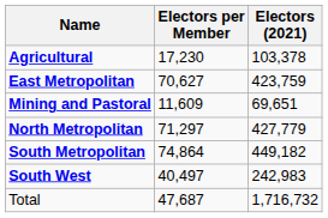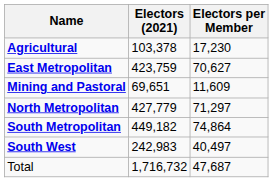 <table class="wikitable">
 <tr>
 <th>Name</th>
+<th>Electors <br> (2021)</th>
 <th>Electors per<br> Member</th>
-<th>Electors <br> (2021)</th>
 </tr>
 <tr>
 <td><strong><a href='#'>Agricultural</a></strong></td>
+<td>103,378</td>
 <td>17,230</td>
-<td>103,378</td>
 </tr>
 <tr>
 <td><strong><a href='#'>East Metropolitan</a></strong></td>
+<td>423,759</td>
 <td>70,627</td>
-<td>423,759</td>
 </tr>
 <tr>
 <td><strong><a href='#'>Mining and Pastoral</a></strong></td>
+<td>69,651</td>
 <td>11,609</td>
-<td>69,651</td>
 </tr>
 <tr>
 <td><strong><a href='#'>North Metropolitan</a></strong></td>
+<td>427,779</td>
 <td>71,297</td>
-<td>427,779</td>
 </tr>
 <tr>
 <td><strong><a href='#'>South Metropolitan</a></strong></td>
+<td>449,182</td>
 <td>74,864</td>
-<td>449,182</td>
 </tr>
 <tr>
 <td><strong><a href='#'>South West</a></strong></td>
+<td>242,983</td>
 <td>40,497</td>
-<td>242,983</td>
 </tr>
 <tr>
 <td>Total</td>
+<td>1,716,732</td>
 <td>47,687</td>
-<td>1,716,732</td>
 </tr>
 </table>
